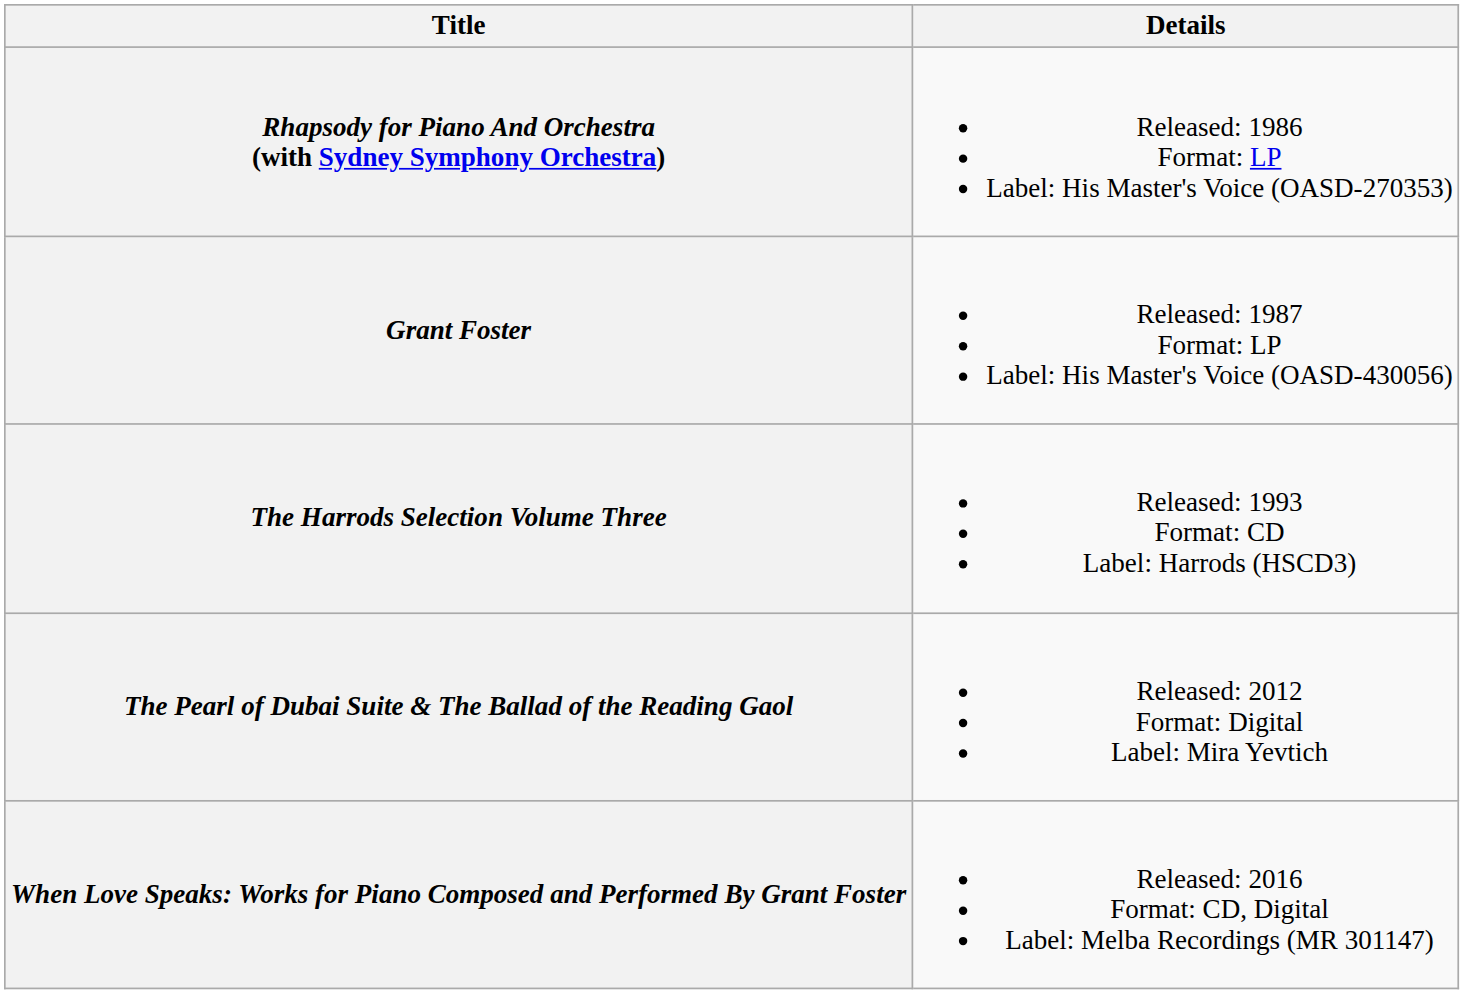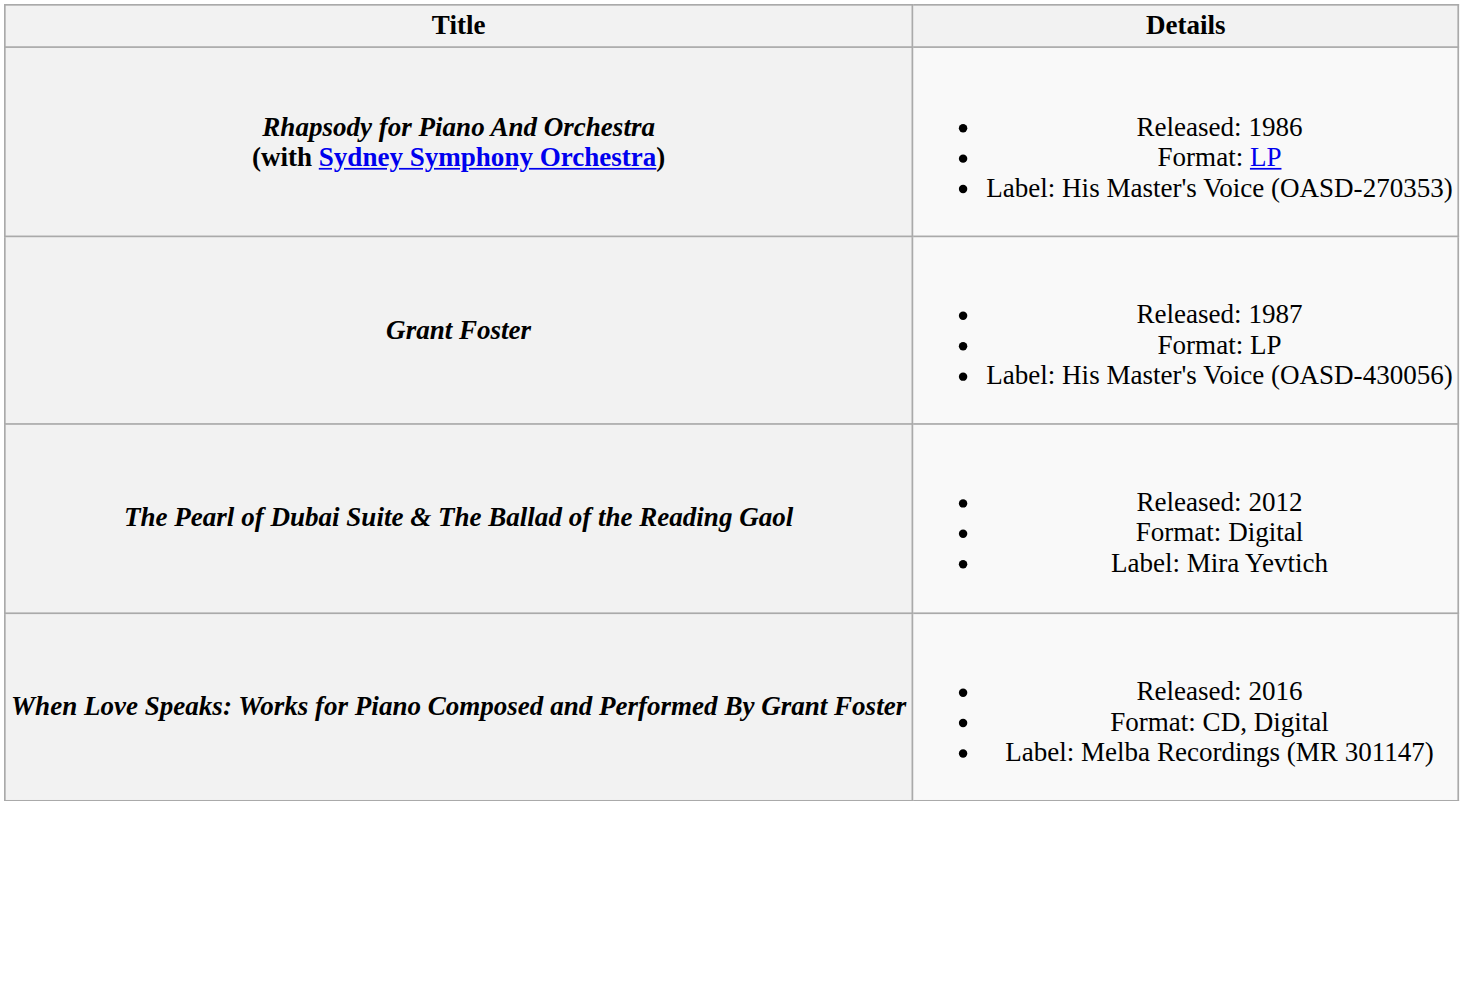 <table class="wikitable plainrowheaders" style="text-align:center;" border="1">
 <tr>
 <th>Title</th>
 <th>Details</th>
 </tr>
 <tr>
 <th scope="row"><em>Rhapsody for Piano And Orchestra</em> <br> (with <a href='#'>Sydney Symphony Orchestra</a>)</th>
 <td><br><ul><li>Released: 1986</li><li>Format: <a href='#'>LP</a></li><li>Label: His Master's Voice (OASD-270353)</li></ul></td>
 </tr>
 <tr>
 <th scope="row"><em>Grant Foster</em></th>
 <td><br><ul><li>Released: 1987</li><li>Format: LP</li><li>Label: His Master's Voice (OASD-430056)</li></ul></td>
 </tr>
 <tr>
-<th scope="row"><em>The Harrods Selection Volume Three</em></th>
-<td><br><ul><li>Released: 1993</li><li>Format: CD</li><li>Label: Harrods (HSCD3)</li></ul></td>
-</tr>
-<tr>
 <th scope="row"><em>The Pearl of Dubai Suite & The Ballad of the Reading Gaol</em></th>
 <td><br><ul><li>Released: 2012</li><li>Format: Digital</li><li>Label: Mira Yevtich</li></ul></td>
 </tr>
 <tr>
 <th scope="row"><em>When Love Speaks: Works for Piano Composed and Performed By Grant Foster</em></th>
 <td><br><ul><li>Released: 2016</li><li>Format: CD, Digital</li><li>Label: Melba Recordings (MR 301147)</li></ul></td>
 </tr>
 </table>
